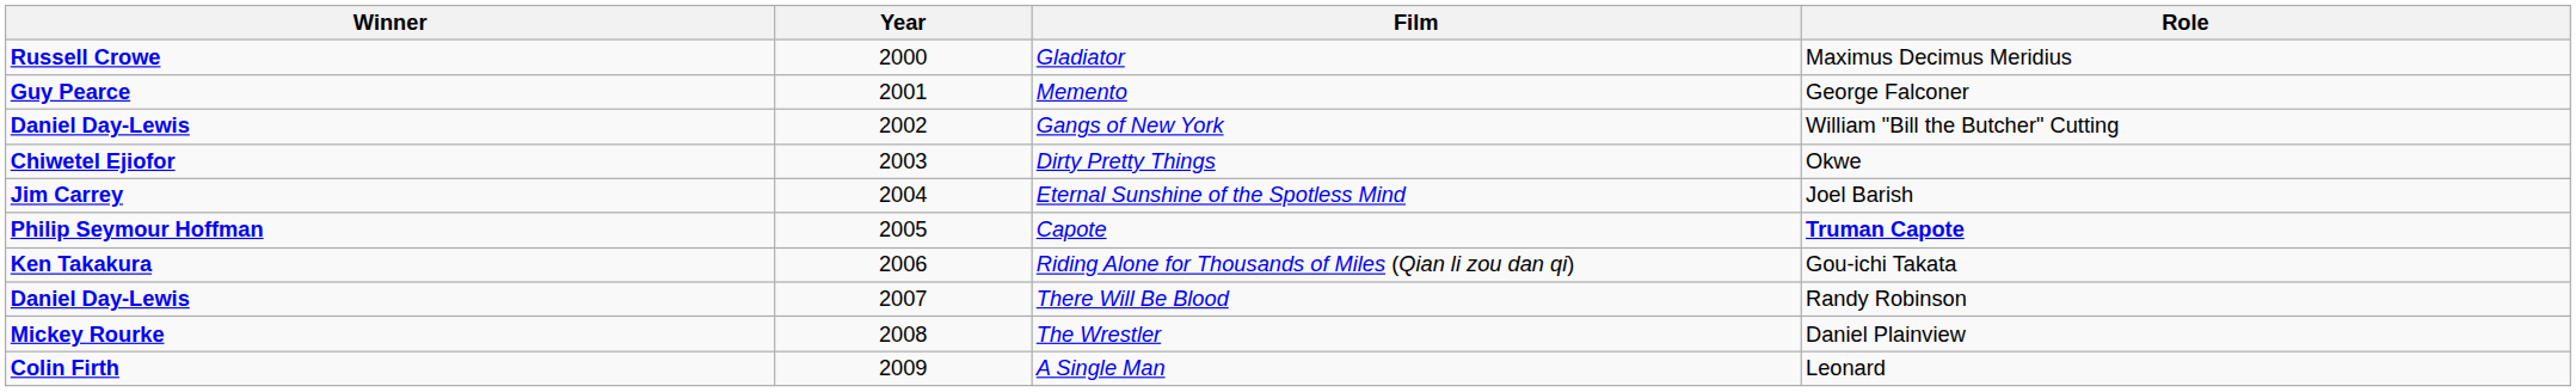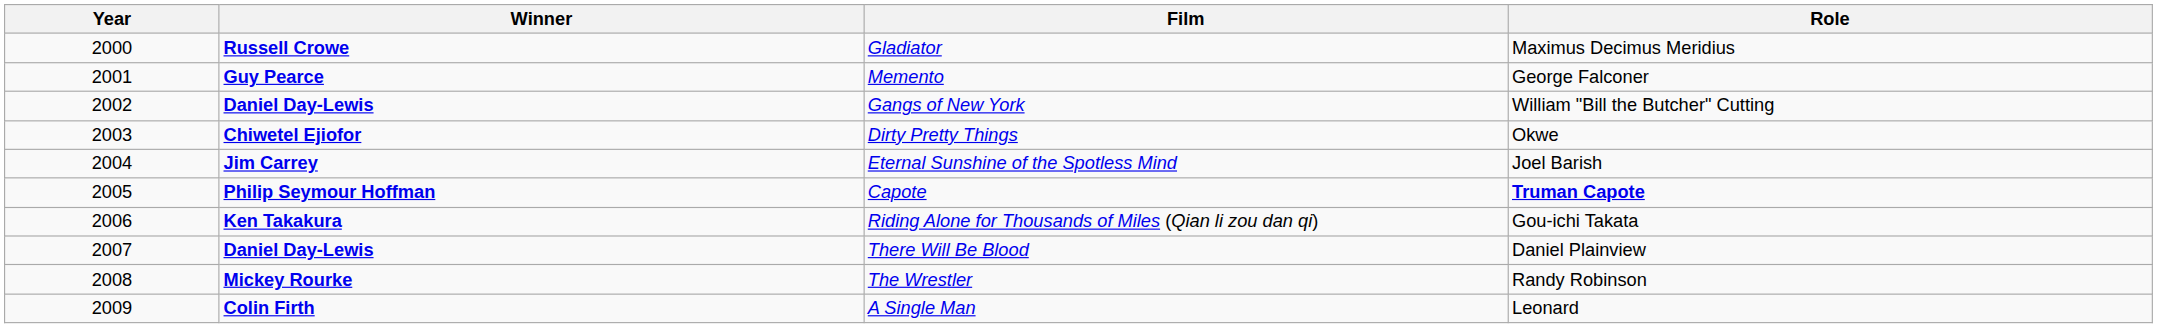 <table class="wikitable" width="95%" cellpadding="5">
 <tr>
+<th width="10%"><strong>Year</strong></th>
 <th width="30%"><strong>Winner</strong></th>
-<th width="10%"><strong>Year</strong></th>
 <th width="30%"><strong>Film</strong></th>
 <th width="30%"><strong>Role</strong></th>
 </tr>
 <tr>
+<td style="text-align:center;">2000</td>
 <td><strong><a href='#'>Russell Crowe</a></strong></td>
-<td style="text-align:center;">2000</td>
 <td><em><a href='#'>Gladiator</a></em></td>
 <td>Maximus Decimus Meridius</td>
 </tr>
 <tr>
+<td style="text-align:center;">2001</td>
 <td><strong><a href='#'>Guy Pearce</a></strong></td>
-<td style="text-align:center;">2001</td>
 <td><em><a href='#'>Memento</a></em></td>
 <td>George Falconer</td>
 </tr>
 <tr>
+<td style="text-align:center;">2002</td>
 <td><strong><a href='#'>Daniel Day-Lewis</a></strong></td>
-<td style="text-align:center;">2002</td>
 <td><em><a href='#'>Gangs of New York</a></em></td>
 <td>William "Bill the Butcher" Cutting</td>
 </tr>
 <tr>
+<td style="text-align:center;">2003</td>
 <td><strong><a href='#'>Chiwetel Ejiofor</a></strong></td>
-<td style="text-align:center;">2003</td>
 <td><em><a href='#'>Dirty Pretty Things</a></em></td>
 <td>Okwe</td>
 </tr>
 <tr>
+<td style="text-align:center;">2004</td>
 <td><strong><a href='#'>Jim Carrey</a></strong></td>
-<td style="text-align:center;">2004</td>
 <td><em><a href='#'>Eternal Sunshine of the Spotless Mind</a></em></td>
 <td>Joel Barish</td>
 </tr>
 <tr>
+<td style="text-align:center;">2005</td>
 <td><strong><a href='#'>Philip Seymour Hoffman</a></strong></td>
-<td style="text-align:center;">2005</td>
 <td><em><a href='#'>Capote</a></em></td>
 <td><strong><a href='#'>Truman Capote</a></strong></td>
 </tr>
 <tr>
+<td style="text-align:center;">2006</td>
 <td><strong><a href='#'>Ken Takakura</a></strong></td>
-<td style="text-align:center;">2006</td>
 <td><em><a href='#'>Riding Alone for Thousands of Miles</a></em> (<em>Qian li zou dan qi</em>)</td>
 <td>Gou-ichi Takata</td>
 </tr>
 <tr>
+<td style="text-align:center;">2007</td>
 <td><strong><a href='#'>Daniel Day-Lewis</a></strong></td>
-<td style="text-align:center;">2007</td>
 <td><em><a href='#'>There Will Be Blood</a></em></td>
+<td>Daniel Plainview</td>
+</tr>
+<tr>
+<td style="text-align:center;">2008</td>
+<td><strong><a href='#'>Mickey Rourke</a></strong></td>
+<td><em><a href='#'>The Wrestler</a></em></td>
 <td>Randy Robinson</td>
 </tr>
 <tr>
-<td><strong><a href='#'>Mickey Rourke</a></strong></td>
-<td style="text-align:center;">2008</td>
-<td><em><a href='#'>The Wrestler</a></em></td>
-<td>Daniel Plainview</td>
-</tr>
-<tr>
+<td style="text-align:center;">2009</td>
 <td><strong><a href='#'>Colin Firth</a></strong></td>
-<td style="text-align:center;">2009</td>
 <td><em><a href='#'>A Single Man</a></em></td>
 <td>Leonard</td>
 </tr>
 </table>
